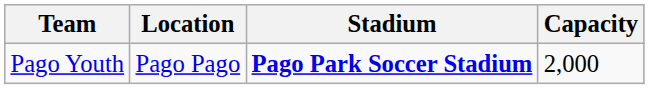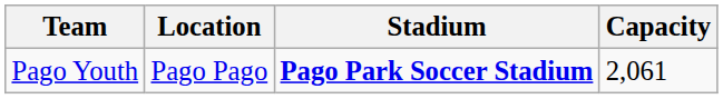 <table class="wikitable sortable">
 <tr>
 <th>Team</th>
 <th>Location</th>
 <th>Stadium</th>
 <th>Capacity</th>
 </tr>
 <tr>
 <td><a href='#'>Pago Youth</a></td>
 <td><a href='#'>Pago Pago</a></td>
 <td><strong><a href='#'>Pago Park Soccer Stadium</a></strong></td>
-<td>2,000</td>
+<td>2,061</td>
 </tr>
 </table>
